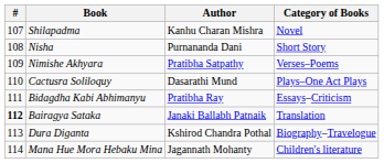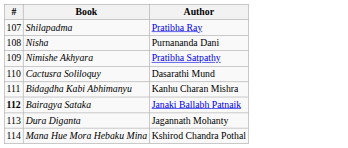 <table class="wikitable">
 <tr>
 <th>#</th>
 <th>Book</th>
 <th>Author</th>
-<th>Category of Books</th>
 </tr>
 <tr>
 <td>107</td>
 <td><em>Shilapadma</em></td>
-<td>Kanhu Charan Mishra</td>
-<td><a href='#'>Novel</a></td>
+<td><a href='#'>Pratibha Ray</a></td>
 </tr>
 <tr>
 <td>108</td>
 <td><em>Nisha</em></td>
 <td>Purnananda Dani</td>
-<td><a href='#'>Short Story</a></td>
 </tr>
 <tr>
 <td>109</td>
 <td><em>Nimishe Akhyara</em></td>
 <td><a href='#'>Pratibha Satpathy</a></td>
-<td><a href='#'>Verses–Poems</a></td>
 </tr>
 <tr>
 <td>110</td>
 <td><em>Cactusra Soliloquy</em></td>
 <td>Dasarathi Mund</td>
-<td><a href='#'>Plays–One Act Plays</a></td>
 </tr>
 <tr>
 <td>111</td>
 <td><em>Bidagdha Kabi Abhimanyu</em></td>
-<td><a href='#'>Pratibha Ray</a></td>
-<td><a href='#'>Essays</a>–<a href='#'>Criticism</a></td>
+<td>Kanhu Charan Mishra</td>
 </tr>
 <tr>
 <td><strong>112</strong></td>
 <td><em>Bairagya Sataka</em></td>
 <td><a href='#'>Janaki Ballabh Patnaik</a></td>
-<td><a href='#'>Translation</a></td>
 </tr>
 <tr>
 <td>113</td>
 <td><em>Dura Diganta</em></td>
-<td>Kshirod Chandra Pothal</td>
-<td><a href='#'>Biography</a>–<a href='#'>Travelogue</a></td>
+<td>Jagannath Mohanty</td>
 </tr>
 <tr>
 <td>114</td>
 <td><em>Mana Hue Mora Hebaku Mina</em></td>
-<td>Jagannath Mohanty</td>
-<td><a href='#'>Children's literature</a></td>
+<td>Kshirod Chandra Pothal</td>
 </tr>
 </table>
